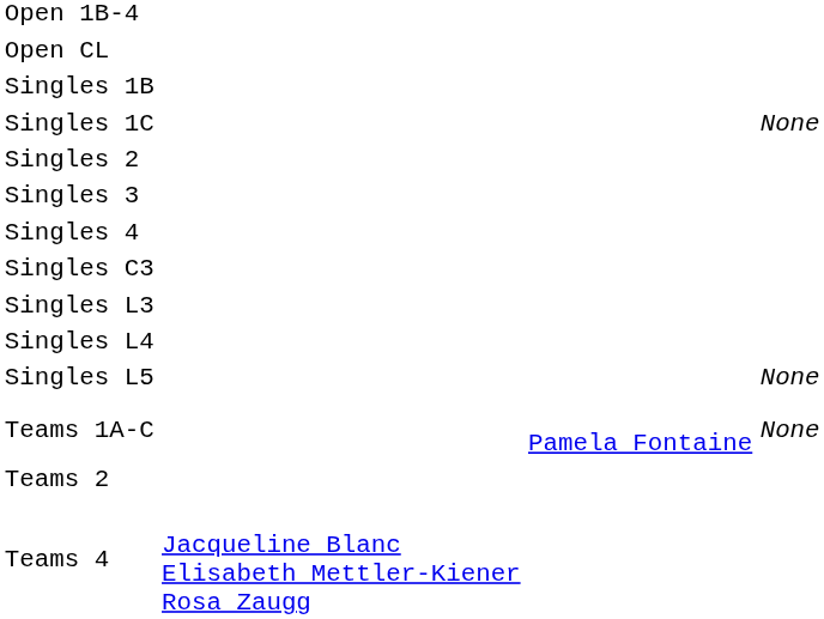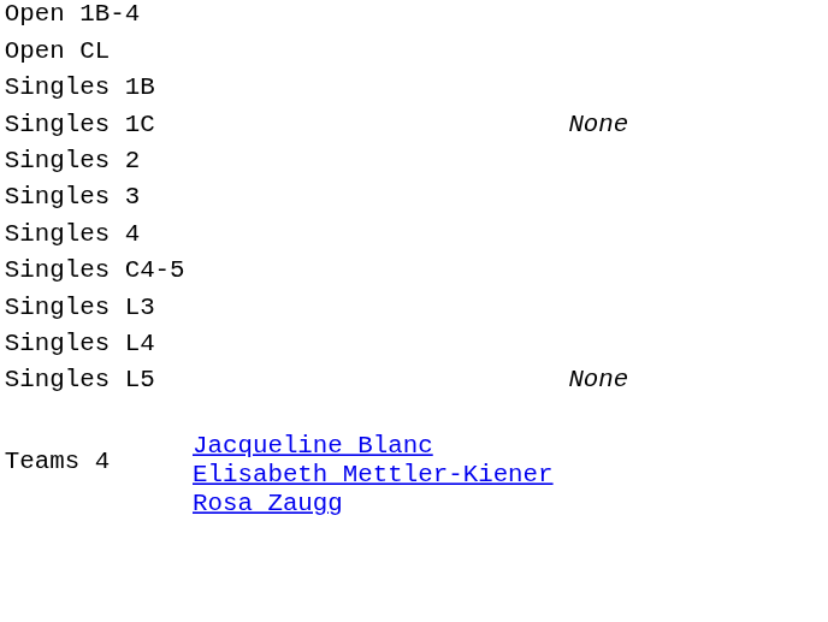 <table>
 <tr>
 <td>Open 1B-4<br></td>
 <td></td>
 <td></td>
 <td></td>
 </tr>
 <tr>
 <td>Open CL<br></td>
 <td></td>
 <td></td>
 <td></td>
 </tr>
 <tr>
 <td>Singles 1B<br></td>
 <td></td>
 <td></td>
 <td></td>
 </tr>
 <tr>
 <td>Singles 1C<br></td>
 <td></td>
 <td></td>
 <td align="center"><em>None</em></td>
 </tr>
 <tr>
 <td>Singles 2<br></td>
 <td></td>
 <td></td>
 <td></td>
 </tr>
 <tr>
 <td>Singles 3<br></td>
 <td></td>
 <td></td>
 <td></td>
 </tr>
 <tr>
 <td>Singles 4<br></td>
 <td></td>
 <td></td>
 <td></td>
 </tr>
 <tr>
-<td>Singles C3<br></td>
+<td>Singles C4-5<br></td>
 <td></td>
 <td></td>
 <td></td>
 </tr>
 <tr>
 <td>Singles L3<br></td>
 <td></td>
 <td></td>
 <td></td>
 </tr>
 <tr>
 <td rowspan="2">Singles L4<br></td>
 <td rowspan="2"></td>
 <td rowspan="2"></td>
 <td></td>
 </tr>
 <tr>
 <td></td>
 </tr>
 <tr>
 <td>Singles L5<br></td>
 <td></td>
 <td></td>
 <td align="center"><em>None</em></td>
 </tr>
 <tr>
-<td>Teams 1A-C<br></td>
-<td></td>
-<td><br> <a href='#'>Pamela Fontaine</a></td>
-<td align="center"><em>None</em></td>
-</tr>
-<tr>
-<td>Teams 2<br></td>
-<td></td>
-<td></td>
-<td></td>
-</tr>
-<tr>
 <td>Teams 4<br></td>
 <td valign=top> <br> <a href='#'>Jacqueline Blanc</a> <br> <a href='#'>Elisabeth Mettler-Kiener</a> <br> <a href='#'>Rosa Zaugg</a></td>
 <td valign=top></td>
 <td valign=top></td>
 </tr>
 </table>
